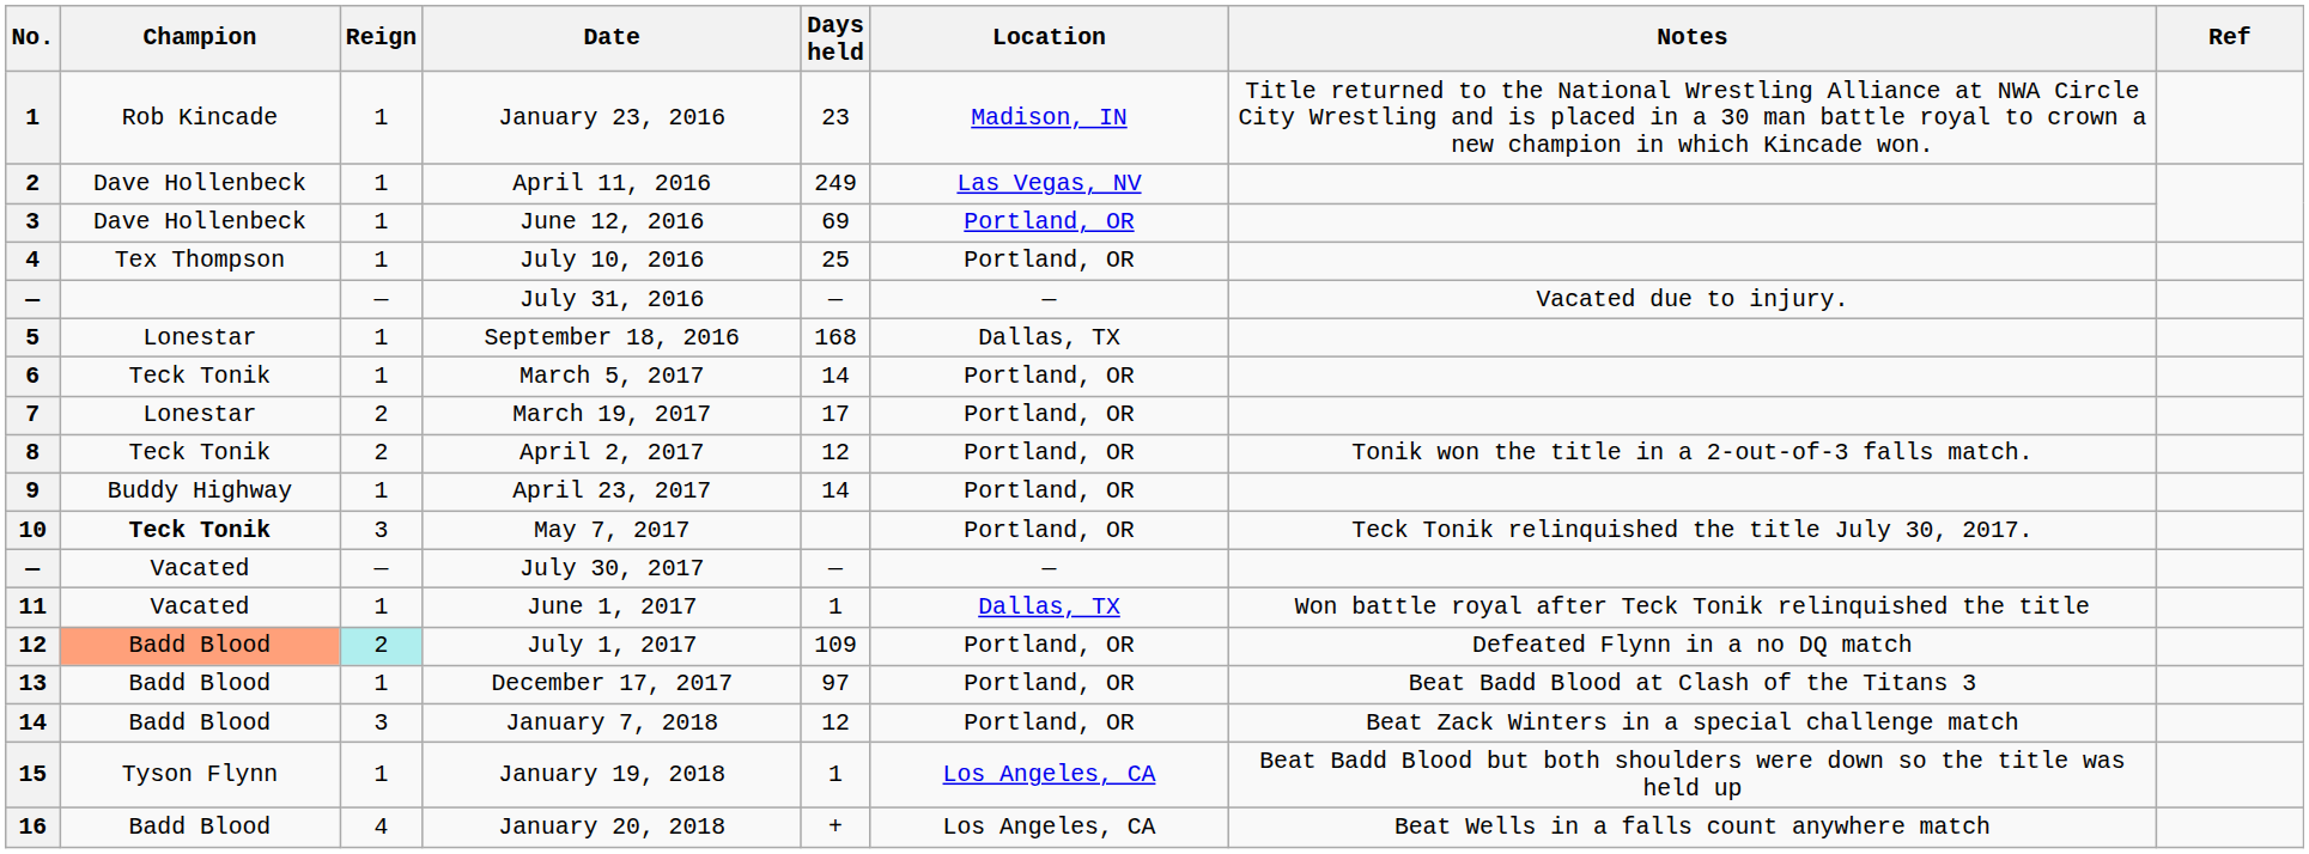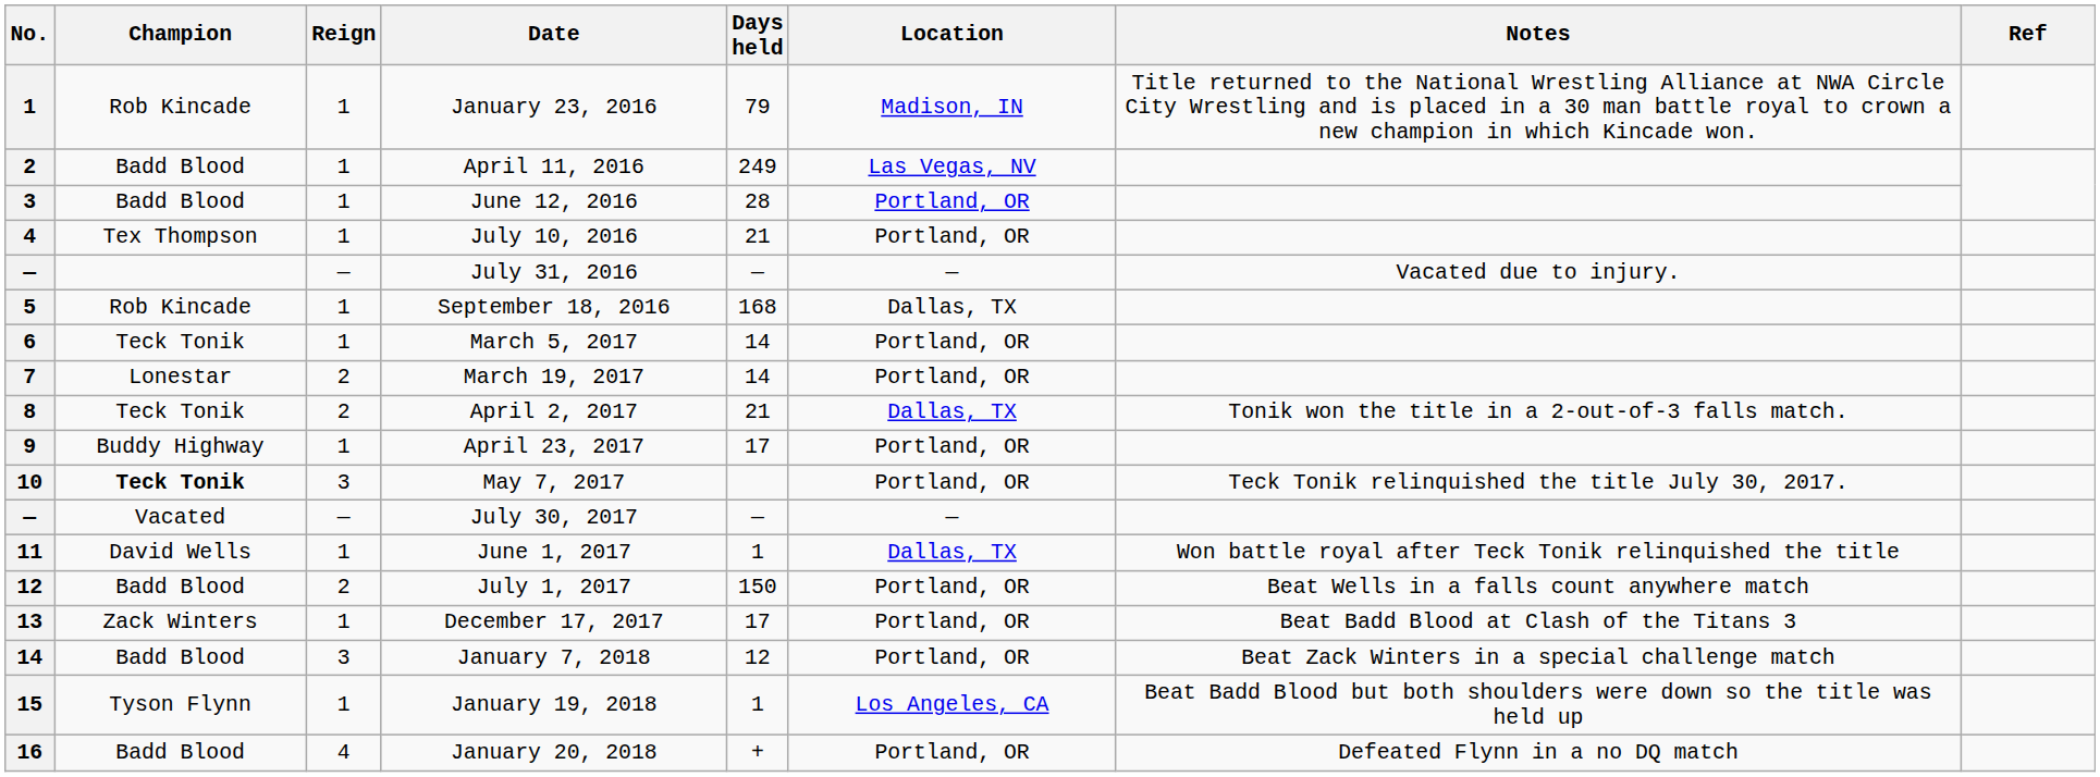 <table class="wikitable sortable" style="text-align: center" width=100%>
 <tr>
 <th width=0 data-sort-type="number">No.</th>
 <th width=13%>Champion</th>
 <th width=0 data-sort-type="number">Reign</th>
 <th width=18%>Date</th>
 <th width=0 data-sort-type="number">Days held</th>
 <th width=17%>Location</th>
 <th width=45% class="unsortable">Notes</th>
 <th width=17%>Ref</th>
 </tr>
 <tr>
 <th>1</th>
 <td>Rob Kincade</td>
 <td>1</td>
 <td>January 23, 2016</td>
-<td>23</td>
+<td>79</td>
 <td><a href='#'>Madison, IN</a></td>
 <td>Title returned to the National Wrestling Alliance at NWA Circle City Wrestling and is placed in a 30 man battle royal to crown a new champion in which Kincade won.</td>
 <td></td>
 </tr>
 <tr>
 <th>2</th>
-<td>Dave Hollenbeck</td>
+<td>Badd Blood</td>
 <td>1</td>
 <td>April 11, 2016</td>
 <td>249</td>
 <td><a href='#'>Las Vegas, NV</a></td>
 <td></td>
 </tr>
 <tr>
 <th>3</th>
-<td>Dave Hollenbeck</td>
+<td>Badd Blood</td>
 <td>1</td>
 <td>June 12, 2016</td>
-<td>69</td>
+<td>28</td>
 <td><a href='#'>Portland, OR</a></td>
 <td></td>
 </tr>
 <tr>
 <th>4</th>
 <td>Tex Thompson</td>
 <td>1</td>
 <td>July 10, 2016</td>
-<td>25</td>
+<td>21</td>
 <td>Portland, OR</td>
 <td></td>
 <td></td>
 </tr>
 <tr>
 <th>—</th>
 <td></td>
 <td>—</td>
 <td>July 31, 2016</td>
 <td>—</td>
 <td>—</td>
 <td>Vacated due to injury.</td>
 </tr>
 <tr>
 <th>5</th>
-<td>Lonestar</td>
+<td>Rob Kincade</td>
 <td>1</td>
 <td>September 18, 2016</td>
 <td>168</td>
 <td>Dallas, TX</td>
 <td></td>
 <td></td>
 </tr>
 <tr>
 <th>6</th>
 <td>Teck Tonik</td>
 <td>1</td>
 <td>March 5, 2017</td>
 <td>14</td>
 <td>Portland, OR</td>
 <td></td>
 <td></td>
 </tr>
 <tr>
 <th>7</th>
 <td>Lonestar</td>
 <td>2</td>
 <td>March 19, 2017</td>
-<td>17</td>
+<td>14</td>
 <td>Portland, OR</td>
 <td></td>
 <td></td>
 </tr>
 <tr>
 <th>8</th>
 <td>Teck Tonik</td>
 <td>2</td>
 <td>April 2, 2017</td>
-<td>12</td>
-<td>Portland, OR</td>
+<td>21</td>
+<td><a href='#'>Dallas, TX</a></td>
 <td>Tonik won the title in a 2-out-of-3 falls match.</td>
 <td></td>
 </tr>
 <tr>
 <th>9</th>
 <td>Buddy Highway</td>
 <td>1</td>
 <td>April 23, 2017</td>
-<td>14</td>
+<td>17</td>
 <td>Portland, OR</td>
 <td></td>
 <td></td>
 </tr>
 <tr>
 <th>10</th>
 <td><strong>Teck Tonik</strong></td>
 <td>3</td>
 <td>May 7, 2017</td>
 <td></td>
 <td>Portland, OR</td>
 <td>Teck Tonik relinquished the title July 30, 2017.</td>
 <td></td>
 </tr>
 <tr>
 <th>—</th>
 <td>Vacated</td>
 <td>—</td>
 <td>July 30, 2017</td>
 <td>—</td>
 <td>—</td>
 <td></td>
 </tr>
 <tr>
 <th>11</th>
-<td>Vacated</td>
+<td>David Wells</td>
 <td>1</td>
 <td>June 1, 2017</td>
 <td>1</td>
 <td><a href='#'>Dallas, TX</a></td>
 <td>Won battle royal after Teck Tonik relinquished the title</td>
 <td></td>
 </tr>
 <tr>
 <th>12</th>
-<td style="background: lightsalmon;">Badd Blood</td>
-<td style="background: paleturquoise;">2</td>
+<td>Badd Blood</td>
+<td>2</td>
 <td>July 1, 2017</td>
-<td>109</td>
+<td>150</td>
 <td>Portland, OR</td>
-<td>Defeated Flynn in a no DQ  match</td>
+<td>Beat Wells in a falls count anywhere match</td>
 <td></td>
 </tr>
 <tr>
 <th>13</th>
-<td>Badd Blood</td>
+<td>Zack Winters</td>
 <td>1</td>
 <td>December 17, 2017</td>
-<td>97</td>
+<td>17</td>
 <td>Portland, OR</td>
 <td>Beat Badd Blood at Clash of the Titans 3</td>
 <td></td>
 </tr>
 <tr>
 <th>14</th>
 <td>Badd Blood</td>
 <td>3</td>
 <td>January 7, 2018</td>
 <td>12</td>
 <td>Portland, OR</td>
 <td>Beat Zack Winters in a special challenge match</td>
 <td></td>
 </tr>
 <tr>
 <th>15</th>
 <td>Tyson Flynn</td>
 <td>1</td>
 <td>January 19, 2018</td>
 <td>1</td>
 <td><a href='#'>Los Angeles, CA</a></td>
 <td>Beat Badd Blood but both shoulders were down so the title was held up</td>
 <td></td>
 </tr>
 <tr>
 <th>16</th>
 <td>Badd Blood</td>
 <td>4</td>
 <td>January 20, 2018</td>
 <td>+</td>
-<td>Los Angeles, CA</td>
-<td>Beat Wells in a falls count anywhere match</td>
+<td>Portland, OR</td>
+<td>Defeated Flynn in a no DQ  match</td>
 <td></td>
 </tr>
 </table>
